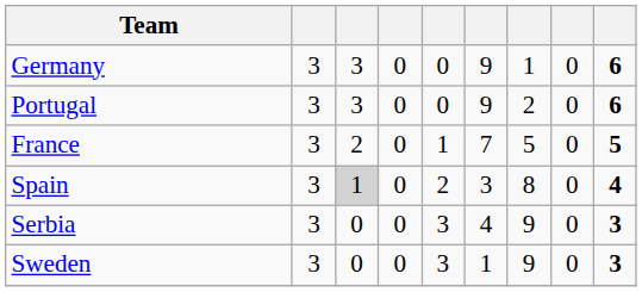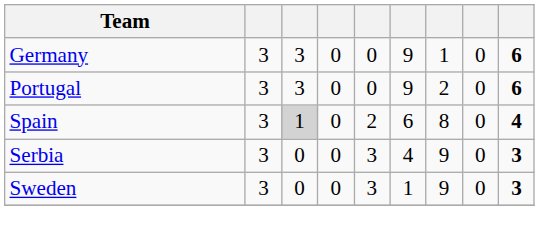 <table class="wikitable" style="text-align: center;">
 <tr>
 <th width="175">Team</th>
 <th width="20"></th>
 <th width="20"></th>
 <th width="20"></th>
 <th width="20"></th>
 <th width="20"></th>
 <th width="20"></th>
 <th width="20"></th>
 <th width="20"></th>
 </tr>
 <tr>
 <td align=left> <a href='#'>Germany</a></td>
 <td>3</td>
 <td>3</td>
 <td>0</td>
 <td>0</td>
 <td>9</td>
 <td>1</td>
 <td>0</td>
 <td><strong>6</strong></td>
 </tr>
 <tr>
 <td align=left> <a href='#'>Portugal</a></td>
 <td>3</td>
 <td>3</td>
 <td>0</td>
 <td>0</td>
 <td>9</td>
 <td>2</td>
 <td>0</td>
 <td><strong>6</strong></td>
 </tr>
 <tr>
-<td align=left> <a href='#'>France</a></td>
-<td>3</td>
-<td>2</td>
-<td>0</td>
-<td>1</td>
-<td>7</td>
-<td>5</td>
-<td>0</td>
-<td><strong>5</strong></td>
-</tr>
-<tr>
 <td align=left> <a href='#'>Spain</a></td>
 <td>3</td>
 <td style="background: lightgrey;">1</td>
 <td>0</td>
 <td>2</td>
-<td>3</td>
+<td>6</td>
 <td>8</td>
 <td>0</td>
 <td><strong>4</strong></td>
 </tr>
 <tr>
 <td align=left> <a href='#'>Serbia</a></td>
 <td>3</td>
 <td>0</td>
 <td>0</td>
 <td>3</td>
 <td>4</td>
 <td>9</td>
 <td>0</td>
 <td><strong>3</strong></td>
 </tr>
 <tr>
 <td align=left> <a href='#'>Sweden</a></td>
 <td>3</td>
 <td>0</td>
 <td>0</td>
 <td>3</td>
 <td>1</td>
 <td>9</td>
 <td>0</td>
 <td><strong>3</strong></td>
 </tr>
 <tr>
 </tr>
 </table>
